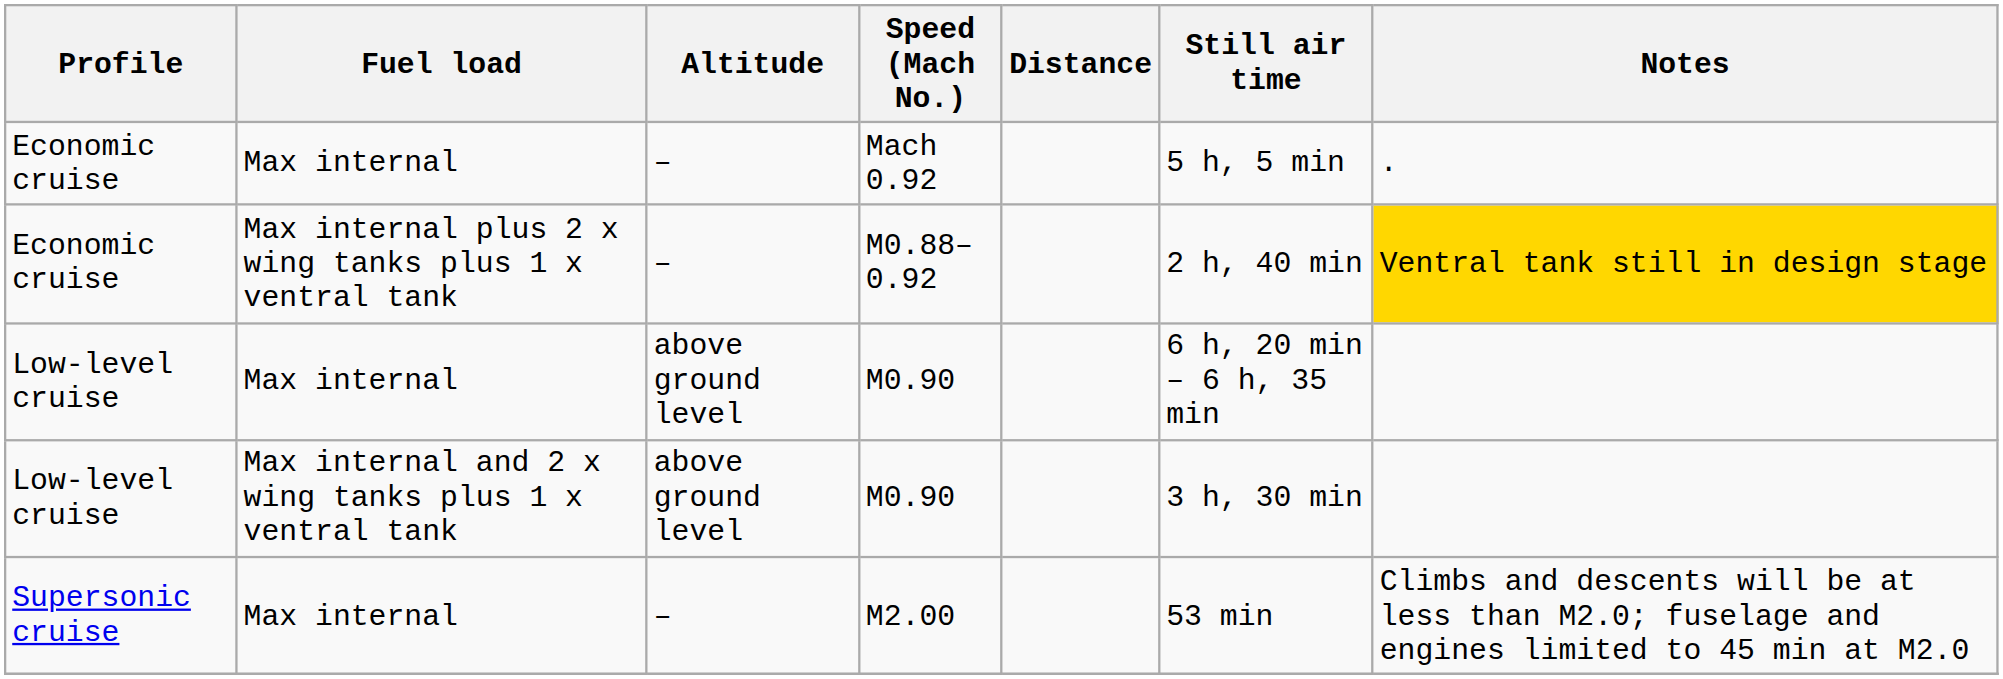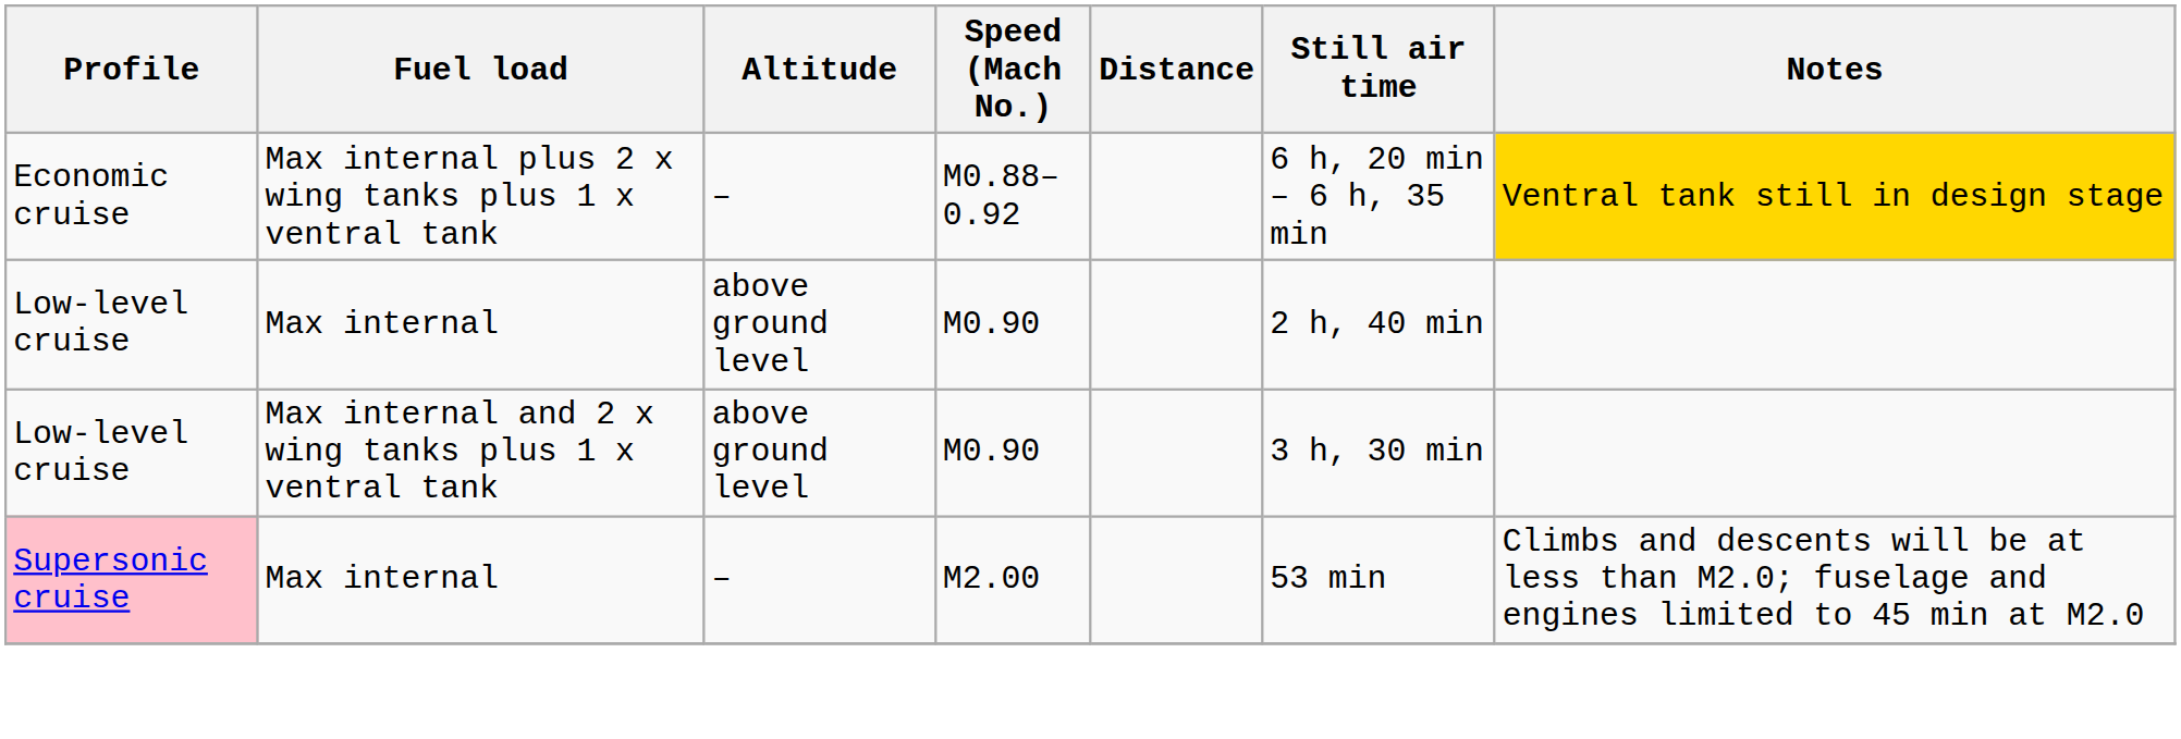 <table class="wikitable">
 <tr>
 <th>Profile</th>
 <th>Fuel load</th>
 <th>Altitude</th>
 <th>Speed <br>(Mach No.)</th>
 <th>Distance</th>
 <th>Still air time</th>
 <th>Notes</th>
 </tr>
 <tr>
 <td>Economic cruise</td>
-<td>Max internal</td>
-<td> – </td>
-<td>Mach 0.92</td>
-<td></td>
-<td>5 h, 5 min</td>
-<td>.</td>
-</tr>
-<tr>
-<td>Economic cruise</td>
 <td>Max internal plus 2 x  wing tanks plus 1 x  ventral tank</td>
 <td> – </td>
 <td>M0.88–0.92</td>
 <td></td>
-<td>2 h, 40 min</td>
+<td>6 h, 20 min – 6 h, 35 min</td>
 <td style="background: gold;">Ventral tank still in design stage</td>
 </tr>
 <tr>
 <td>Low-level cruise</td>
 <td>Max internal</td>
 <td> above ground level</td>
 <td>M0.90</td>
 <td></td>
-<td>6 h, 20 min – 6 h, 35 min</td>
+<td>2 h, 40 min</td>
 <td></td>
 </tr>
 <tr>
 <td>Low-level cruise</td>
 <td>Max internal and 2 x  wing tanks plus 1 x  ventral tank</td>
 <td> above ground level</td>
 <td>M0.90</td>
 <td></td>
 <td>3 h, 30 min</td>
 <td></td>
 </tr>
 <tr>
-<td><a href='#'>Supersonic cruise</a></td>
+<td style="background: pink;"><a href='#'>Supersonic cruise</a></td>
 <td>Max internal</td>
 <td> – </td>
 <td>M2.00</td>
 <td></td>
 <td>53 min</td>
 <td>Climbs and descents will be at less than M2.0; fuselage and engines limited to 45 min at M2.0</td>
 </tr>
 <tr>
 </tr>
 </table>
